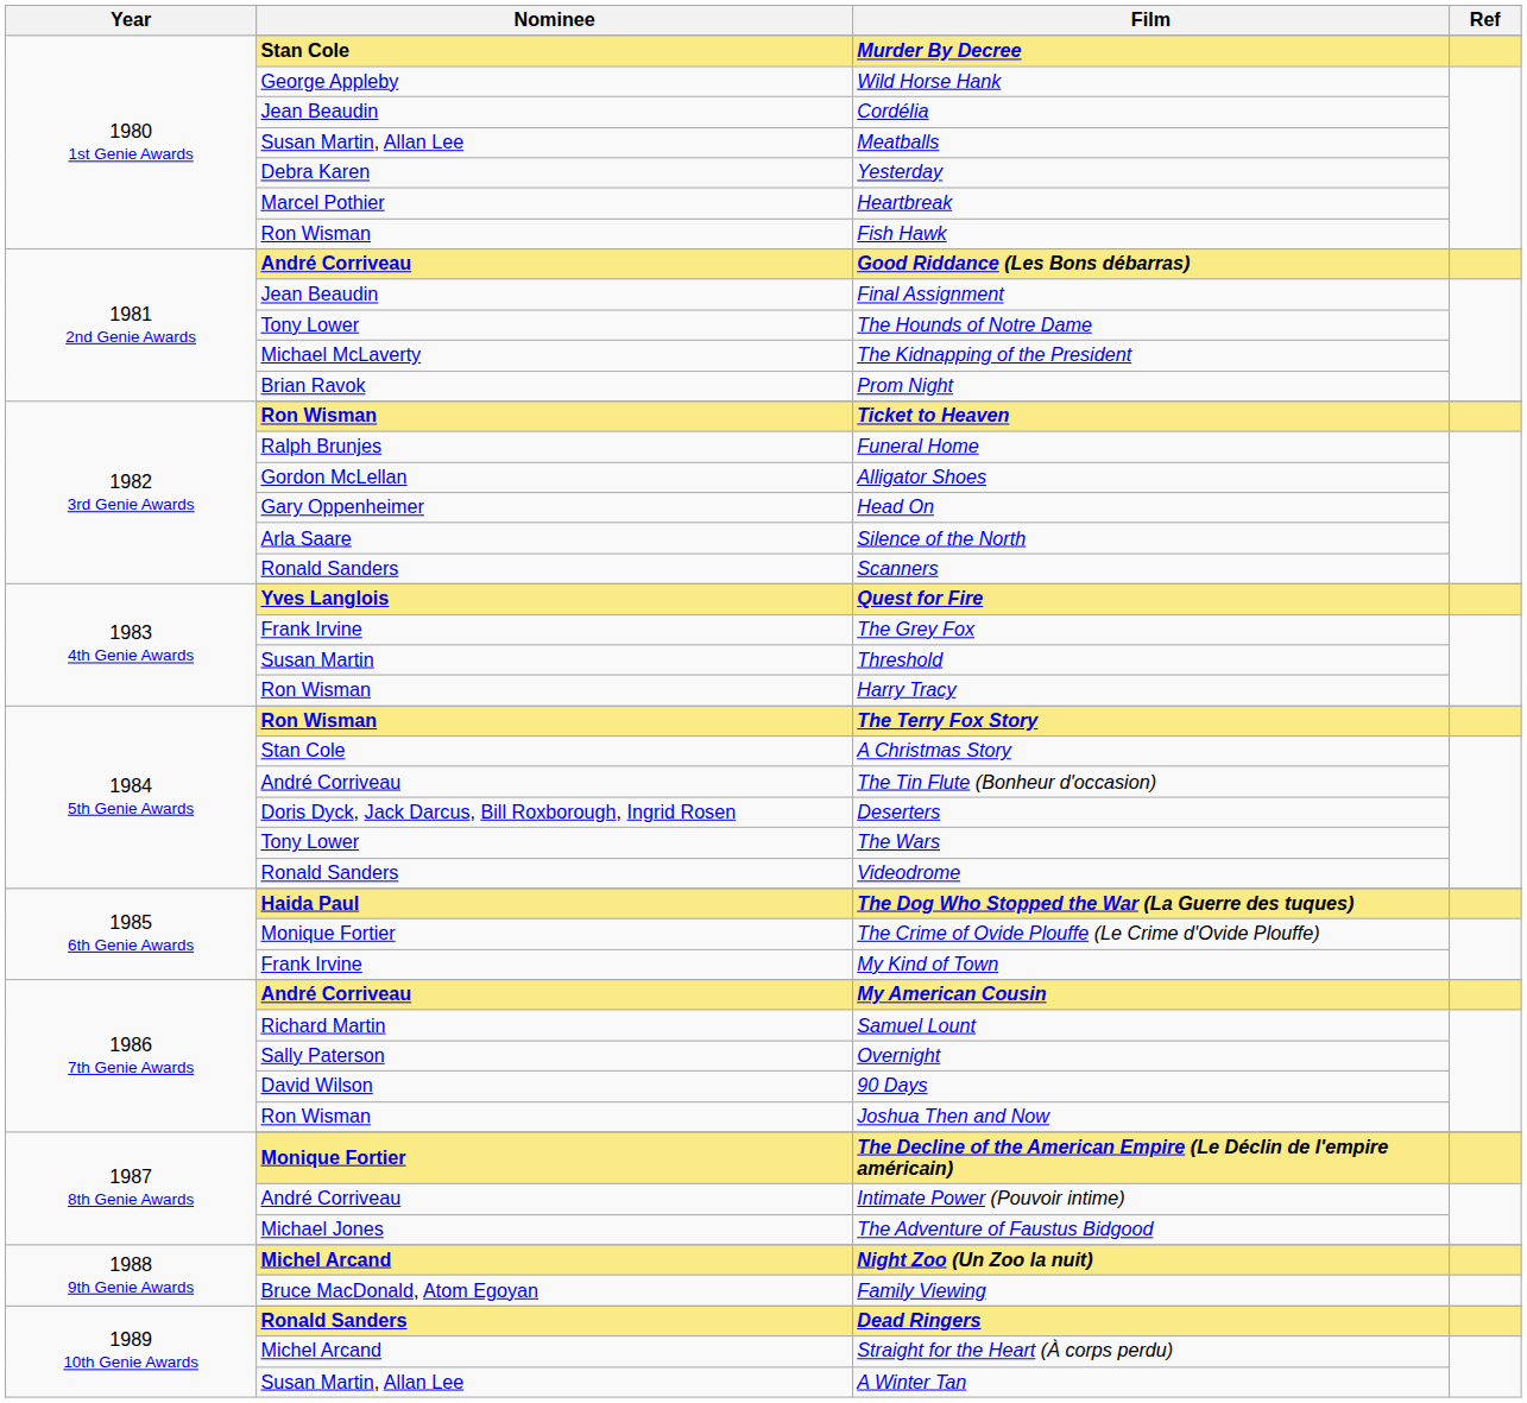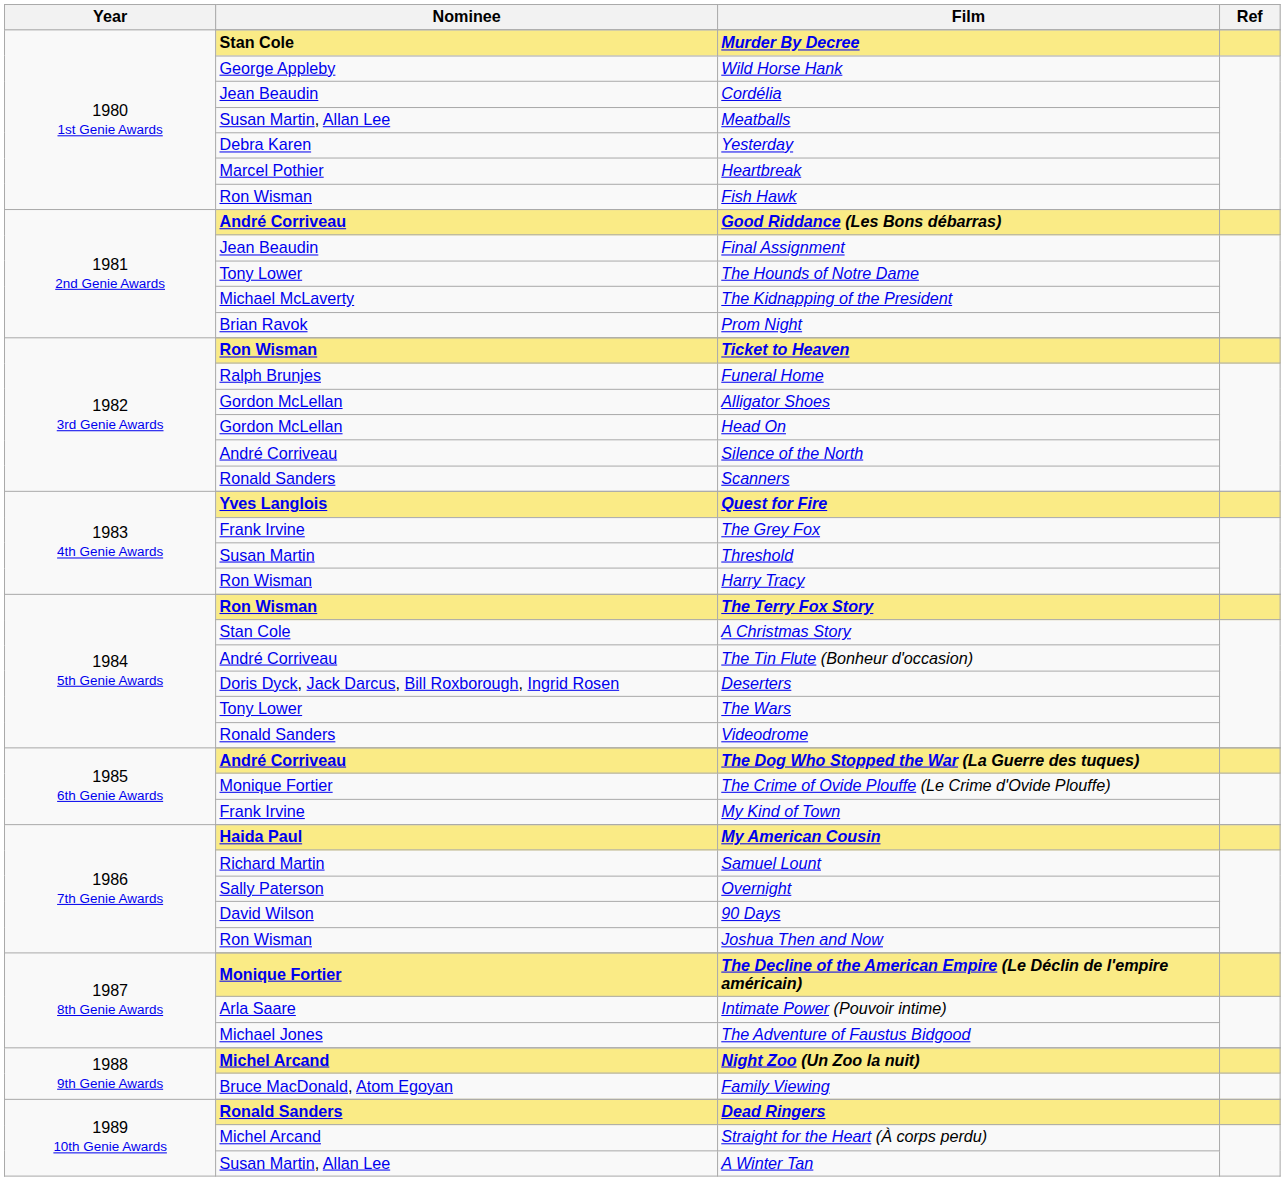 <table class="wikitable" style="width:100%;">
 <tr style="background:#bebebe;">
 <th style="width:8%;">Year</th>
 <th style="width:19%;">Nominee</th>
 <th style="width:19%;">Film</th>
 <th style="width:2%;">Ref</th>
 </tr>
 <tr>
 <td rowspan="8" align="center">1980 <br> <small><a href='#'>1st Genie Awards</a></small></td>
 </tr>
 <tr style="background:#FAEB86;">
 <td><strong>Stan Cole</strong></td>
 <td><strong><em><a href='#'>Murder By Decree</a></em></strong></td>
 <td></td>
 </tr>
 <tr>
 <td><a href='#'>George Appleby</a></td>
 <td><em><a href='#'>Wild Horse Hank</a></em></td>
 <td rowspan=6></td>
 </tr>
 <tr>
 <td><a href='#'>Jean Beaudin</a></td>
 <td><em><a href='#'>Cordélia</a></em></td>
 </tr>
 <tr>
 <td><a href='#'>Susan Martin</a>, <a href='#'>Allan Lee</a></td>
 <td><em><a href='#'>Meatballs</a></em></td>
 </tr>
 <tr>
 <td><a href='#'>Debra Karen</a></td>
 <td><em><a href='#'>Yesterday</a></em></td>
 </tr>
 <tr>
 <td><a href='#'>Marcel Pothier</a></td>
 <td><em><a href='#'>Heartbreak</a></em></td>
 </tr>
 <tr>
 <td><a href='#'>Ron Wisman</a></td>
 <td><em><a href='#'>Fish Hawk</a></em></td>
 </tr>
 <tr>
 <td rowspan="6" align="center">1981 <br> <small><a href='#'>2nd Genie Awards</a></small></td>
 </tr>
 <tr style="background:#FAEB86;">
 <td><strong><a href='#'>André Corriveau</a></strong></td>
 <td><strong><em><a href='#'>Good Riddance</a> (Les Bons débarras)</em></strong></td>
 <td></td>
 </tr>
 <tr>
 <td><a href='#'>Jean Beaudin</a></td>
 <td><em><a href='#'>Final Assignment</a></em></td>
 <td rowspan=4></td>
 </tr>
 <tr>
 <td><a href='#'>Tony Lower</a></td>
 <td><em><a href='#'>The Hounds of Notre Dame</a></em></td>
 </tr>
 <tr>
 <td><a href='#'>Michael McLaverty</a></td>
 <td><em><a href='#'>The Kidnapping of the President</a></em></td>
 </tr>
 <tr>
 <td><a href='#'>Brian Ravok</a></td>
 <td><em><a href='#'>Prom Night</a></em></td>
 </tr>
 <tr>
 <td rowspan="7" align="center">1982 <br> <small><a href='#'>3rd Genie Awards</a></small></td>
 </tr>
 <tr style="background:#FAEB86;">
 <td><strong><a href='#'>Ron Wisman</a></strong></td>
 <td><strong><em><a href='#'>Ticket to Heaven</a></em></strong></td>
 <td></td>
 </tr>
 <tr>
 <td><a href='#'>Ralph Brunjes</a></td>
 <td><em><a href='#'>Funeral Home</a></em></td>
 <td rowspan=5></td>
 </tr>
 <tr>
 <td><a href='#'>Gordon McLellan</a></td>
 <td><em><a href='#'>Alligator Shoes</a></em></td>
 </tr>
 <tr>
-<td><a href='#'>Gary Oppenheimer</a></td>
+<td><a href='#'>Gordon McLellan</a></td>
 <td><em><a href='#'>Head On</a></em></td>
 </tr>
 <tr>
-<td><a href='#'>Arla Saare</a></td>
+<td><a href='#'>André Corriveau</a></td>
 <td><em><a href='#'>Silence of the North</a></em></td>
 </tr>
 <tr>
 <td><a href='#'>Ronald Sanders</a></td>
 <td><em><a href='#'>Scanners</a></em></td>
 </tr>
 <tr>
 <td rowspan="5" align="center">1983 <br> <small><a href='#'>4th Genie Awards</a></small></td>
 </tr>
 <tr style="background:#FAEB86;">
 <td><strong><a href='#'>Yves Langlois</a></strong></td>
 <td><strong><em><a href='#'>Quest for Fire</a></em></strong></td>
 <td></td>
 </tr>
 <tr>
 <td><a href='#'>Frank Irvine</a></td>
 <td><em><a href='#'>The Grey Fox</a></em></td>
 <td rowspan=3></td>
 </tr>
 <tr>
 <td><a href='#'>Susan Martin</a></td>
 <td><em><a href='#'>Threshold</a></em></td>
 </tr>
 <tr>
 <td><a href='#'>Ron Wisman</a></td>
 <td><em><a href='#'>Harry Tracy</a></em></td>
 </tr>
 <tr>
 <td rowspan="7" align="center">1984 <br> <small><a href='#'>5th Genie Awards</a></small></td>
 </tr>
 <tr style="background:#FAEB86;">
 <td><strong><a href='#'>Ron Wisman</a></strong></td>
 <td><strong><em><a href='#'>The Terry Fox Story</a></em></strong></td>
 <td></td>
 </tr>
 <tr>
 <td><a href='#'>Stan Cole</a></td>
 <td><em><a href='#'>A Christmas Story</a></em></td>
 <td rowspan=5></td>
 </tr>
 <tr>
 <td><a href='#'>André Corriveau</a></td>
 <td><em><a href='#'>The Tin Flute</a> (Bonheur d'occasion)</em></td>
 </tr>
 <tr>
 <td><a href='#'>Doris Dyck</a>, <a href='#'>Jack Darcus</a>, <a href='#'>Bill Roxborough</a>, <a href='#'>Ingrid Rosen</a></td>
 <td><em><a href='#'>Deserters</a></em></td>
 </tr>
 <tr>
 <td><a href='#'>Tony Lower</a></td>
 <td><em><a href='#'>The Wars</a></em></td>
 </tr>
 <tr>
 <td><a href='#'>Ronald Sanders</a></td>
 <td><em><a href='#'>Videodrome</a></em></td>
 </tr>
 <tr>
 <td rowspan="4" align="center">1985 <br> <small><a href='#'>6th Genie Awards</a></small></td>
 </tr>
 <tr style="background:#FAEB86;">
-<td><strong><a href='#'>Haida Paul</a></strong></td>
+<td><strong><a href='#'>André Corriveau</a></strong></td>
 <td><strong><em><a href='#'>The Dog Who Stopped the War</a> (La Guerre des tuques)</em></strong></td>
 <td></td>
 </tr>
 <tr>
 <td><a href='#'>Monique Fortier</a></td>
 <td><em><a href='#'>The Crime of Ovide Plouffe</a> (Le Crime d'Ovide Plouffe)</em></td>
 <td rowspan=2></td>
 </tr>
 <tr>
 <td><a href='#'>Frank Irvine</a></td>
 <td><em><a href='#'>My Kind of Town</a></em></td>
 </tr>
 <tr>
 <td rowspan="6" align="center">1986 <br> <small><a href='#'>7th Genie Awards</a></small></td>
 </tr>
 <tr style="background:#FAEB86;">
-<td><strong><a href='#'>André Corriveau</a></strong></td>
+<td><strong><a href='#'>Haida Paul</a></strong></td>
 <td><strong><em><a href='#'>My American Cousin</a></em></strong></td>
 <td></td>
 </tr>
 <tr>
 <td><a href='#'>Richard Martin</a></td>
 <td><em><a href='#'>Samuel Lount</a></em></td>
 <td rowspan=4></td>
 </tr>
 <tr>
 <td><a href='#'>Sally Paterson</a></td>
 <td><em><a href='#'>Overnight</a></em></td>
 </tr>
 <tr>
 <td><a href='#'>David Wilson</a></td>
 <td><em><a href='#'>90 Days</a></em></td>
 </tr>
 <tr>
 <td><a href='#'>Ron Wisman</a></td>
 <td><em><a href='#'>Joshua Then and Now</a></em></td>
 </tr>
 <tr>
 <td rowspan="4" align="center">1987 <br> <small><a href='#'>8th Genie Awards</a></small></td>
 </tr>
 <tr style="background:#FAEB86;">
 <td><strong><a href='#'>Monique Fortier</a></strong></td>
 <td><strong><em><a href='#'>The Decline of the American Empire</a> (Le Déclin de l'empire américain)</em></strong></td>
 <td></td>
 </tr>
 <tr>
-<td><a href='#'>André Corriveau</a></td>
+<td><a href='#'>Arla Saare</a></td>
 <td><em><a href='#'>Intimate Power</a> (Pouvoir intime)</em></td>
 <td rowspan=2></td>
 </tr>
 <tr>
 <td><a href='#'>Michael Jones</a></td>
 <td><em><a href='#'>The Adventure of Faustus Bidgood</a></em></td>
 </tr>
 <tr>
 <td rowspan="3" align="center">1988 <br> <small><a href='#'>9th Genie Awards</a></small></td>
 </tr>
 <tr style="background:#FAEB86;">
 <td><strong><a href='#'>Michel Arcand</a></strong></td>
 <td><strong><em><a href='#'>Night Zoo</a> (Un Zoo la nuit)</em></strong></td>
 <td></td>
 </tr>
 <tr>
 <td><a href='#'>Bruce MacDonald</a>, <a href='#'>Atom Egoyan</a></td>
 <td><em><a href='#'>Family Viewing</a></em></td>
 <td></td>
 </tr>
 <tr>
 <td rowspan="4" align="center">1989 <br> <small><a href='#'>10th Genie Awards</a></small></td>
 </tr>
 <tr style="background:#FAEB86;">
 <td><strong><a href='#'>Ronald Sanders</a></strong></td>
 <td><strong><em><a href='#'>Dead Ringers</a></em></strong></td>
 <td></td>
 </tr>
 <tr>
 <td><a href='#'>Michel Arcand</a></td>
 <td><em><a href='#'>Straight for the Heart</a> (À corps perdu)</em></td>
 <td rowspan=2></td>
 </tr>
 <tr>
 <td><a href='#'>Susan Martin</a>, <a href='#'>Allan Lee</a></td>
 <td><em><a href='#'>A Winter Tan</a></em></td>
 </tr>
 </table>
